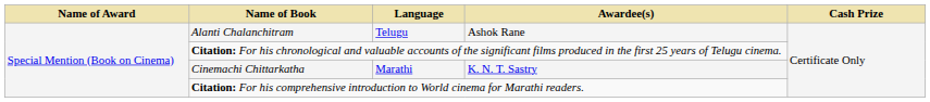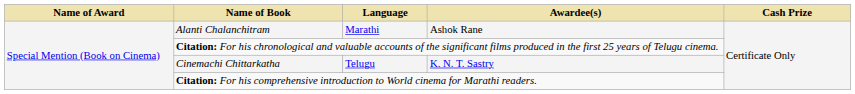 <table class="wikitable" style="width:100%;">
 <tr style="background-color:#F4F4F4">
 <th style="background-color:#EFE4B0;width:20%;">Name of Award</th>
 <th style="background-color:#EFE4B0;width:20%;">Name of Book</th>
 <th style="background-color:#EFE4B0;width:10%;">Language</th>
 <th style="background-color:#EFE4B0;width:35%;">Awardee(s)</th>
 <th style="background-color:#EFE4B0;width:15%;">Cash Prize</th>
 </tr>
 <tr style="background-color:#F4F4F4">
 <td rowspan="4"><a href='#'>Special Mention (Book on Cinema)</a></td>
 <td><em>Alanti Chalanchitram</em></td>
-<td><a href='#'>Telugu</a></td>
+<td><a href='#'>Marathi</a></td>
 <td>Ashok Rane</td>
 <td rowspan="4">Certificate Only</td>
 </tr>
 <tr style="background-color:#F9F9F9">
 <td colspan="3"><strong>Citation:</strong> <em>For his chronological and valuable accounts of the significant films produced in the first 25 years of Telugu cinema.</em></td>
 </tr>
 <tr style="background-color:#F4F4F4">
 <td><em>Cinemachi Chittarkatha</em></td>
-<td><a href='#'>Marathi</a></td>
+<td><a href='#'>Telugu</a></td>
 <td><a href='#'>K. N. T. Sastry</a></td>
 </tr>
 <tr style="background-color:#F9F9F9">
 <td colspan="3"><strong>Citation:</strong> <em>For his comprehensive introduction to World cinema for Marathi readers.</em></td>
 </tr>
 </table>
